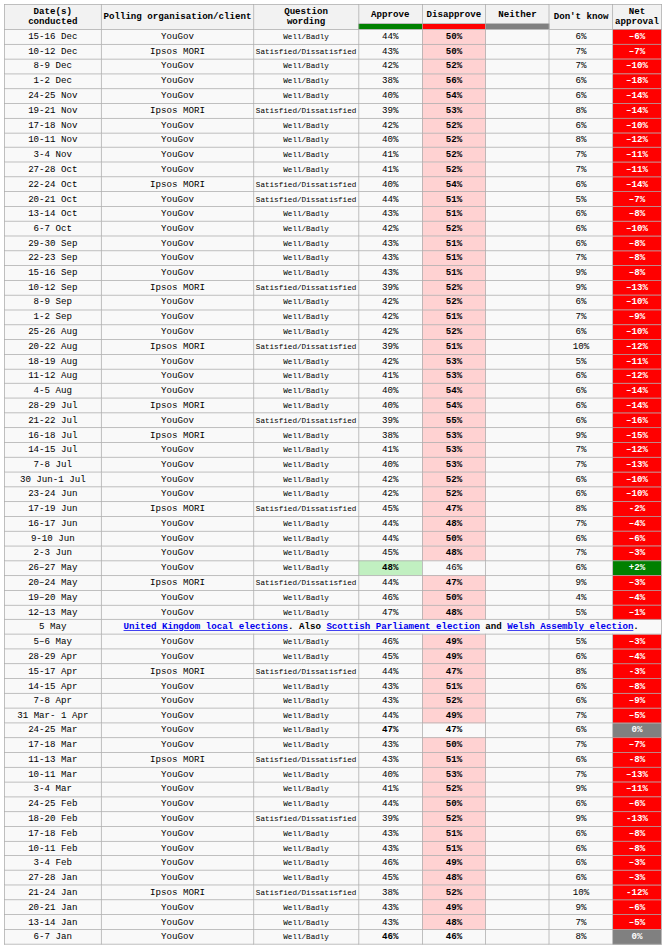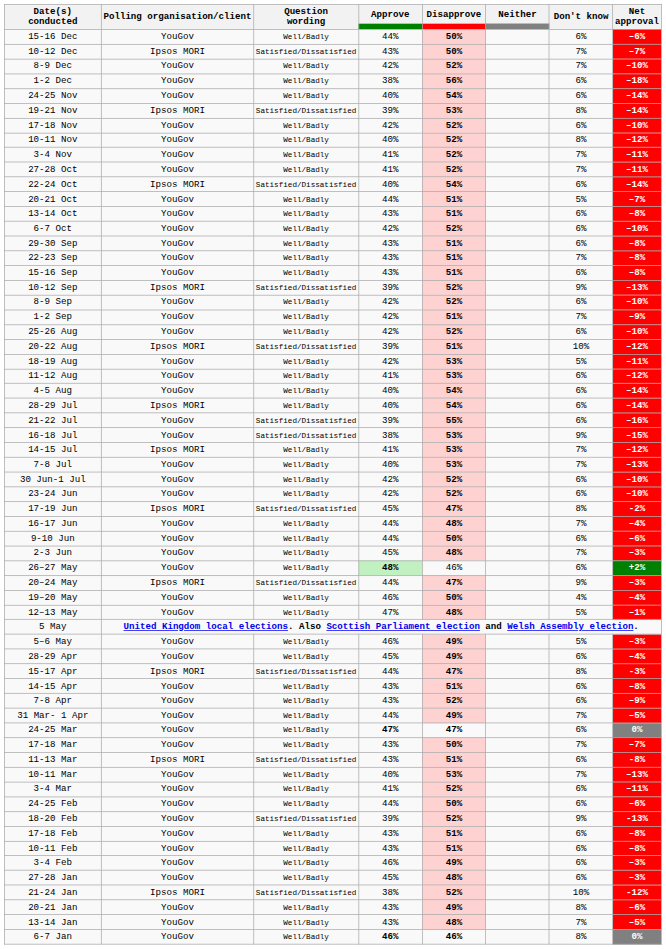 <table class="wikitable collapsible sortable" style="text-align:center;font-size:95%;line-height:14px;">
 <tr>
 <th style="width:125px;" rowspan="2">Date(s)<br>conducted</th>
 <th style="width:200px;" rowspan="2">Polling organisation/client</th>
 <th style="width:120px;" rowspan="2">Question<br>wording</th>
 <th class="unsortable" style="width:80px;">Approve</th>
 <th class="unsortable" style="width: 80px;">Disapprove</th>
 <th class="unsortable" style="width:80px;">Neither</th>
 <th class="unsortable" style="width:80px;" rowspan="2">Don't know</th>
 <th class="unsortable" style="width:20px;" rowspan="2">Net approval</th>
 </tr>
 <tr>
 <th class="unsortable" style="background:green;width:60px;"></th>
 <th class="unsortable" style="background:red;width:60px;"></th>
 <th class="unsortable" style="background:grey;width:60px;"></th>
 </tr>
 <tr>
 <td>15-16 Dec</td>
 <td>YouGov</td>
 <td><small>Well/Badly</small></td>
 <td>44%</td>
 <td style="background:#FFD2D2"><strong>50%</strong></td>
 <td></td>
 <td>6%</td>
 <td style="background:red;color:white;"><strong>–6%</strong></td>
 </tr>
 <tr>
 <td>10-12 Dec</td>
 <td>Ipsos MORI</td>
 <td><small>Satisfied/Dissatisfied</small></td>
 <td>43%</td>
 <td style="background:#FFD2D2"><strong>50%</strong></td>
 <td></td>
 <td>7%</td>
 <td style="background:red;color:white;"><strong>–7%</strong></td>
 </tr>
 <tr>
 <td>8-9 Dec</td>
 <td>YouGov</td>
 <td><small>Well/Badly</small></td>
 <td>42%</td>
 <td style="background:#FFD2D2"><strong>52%</strong></td>
 <td></td>
 <td>7%</td>
 <td style="background:red;color:white;"><strong>–10%</strong></td>
 </tr>
 <tr>
 <td>1-2 Dec</td>
 <td>YouGov</td>
 <td><small>Well/Badly</small></td>
 <td>38%</td>
 <td style="background:#FFD2D2"><strong>56%</strong></td>
 <td></td>
 <td>6%</td>
 <td style="background:red;color:white;"><strong>–18%</strong></td>
 </tr>
 <tr>
 <td>24-25 Nov</td>
 <td>YouGov</td>
 <td><small>Well/Badly</small></td>
 <td>40%</td>
 <td style="background:#FFD2D2"><strong>54%</strong></td>
 <td></td>
 <td>6%</td>
 <td style="background:red;color:white;"><strong>–14%</strong></td>
 </tr>
 <tr>
 <td>19-21 Nov</td>
 <td>Ipsos MORI</td>
 <td><small>Satisfied/Dissatisfied</small></td>
 <td>39%</td>
 <td style="background:#FFD2D2"><strong>53%</strong></td>
 <td></td>
 <td>8%</td>
 <td style="background:red;color:white;"><strong>–14%</strong></td>
 </tr>
 <tr>
 <td>17-18 Nov</td>
 <td>YouGov</td>
 <td><small>Well/Badly</small></td>
 <td>42%</td>
 <td style="background:#FFD2D2"><strong>52%</strong></td>
 <td></td>
 <td>6%</td>
 <td style="background:red;color:white;"><strong>–10%</strong></td>
 </tr>
 <tr>
 <td>10-11 Nov</td>
 <td>YouGov</td>
 <td><small>Well/Badly</small></td>
 <td>40%</td>
 <td style="background:#FFD2D2"><strong>52%</strong></td>
 <td></td>
 <td>8%</td>
 <td style="background:red;color:white;"><strong>–12%</strong></td>
 </tr>
 <tr>
 <td>3-4 Nov</td>
 <td>YouGov</td>
 <td><small>Well/Badly</small></td>
 <td>41%</td>
 <td style="background:#FFD2D2"><strong>52%</strong></td>
 <td></td>
 <td>7%</td>
 <td style="background:red;color:white;"><strong>–11%</strong></td>
 </tr>
 <tr>
 <td>27-28 Oct</td>
 <td>YouGov</td>
 <td><small>Well/Badly</small></td>
 <td>41%</td>
 <td style="background:#FFD2D2"><strong>52%</strong></td>
 <td></td>
 <td>7%</td>
 <td style="background:red;color:white;"><strong>–11%</strong></td>
 </tr>
 <tr>
 <td>22-24 Oct</td>
 <td>Ipsos MORI</td>
 <td><small>Satisfied/Dissatisfied</small></td>
 <td>40%</td>
 <td style="background:#FFD2D2"><strong>54%</strong></td>
 <td></td>
 <td>6%</td>
 <td style="background:red;color:white;"><strong>–14%</strong></td>
 </tr>
 <tr>
 <td>20-21 Oct</td>
 <td>YouGov</td>
-<td><small>Satisfied/Dissatisfied</small></td>
+<td><small>Well/Badly</small></td>
 <td>44%</td>
 <td style="background:#FFD2D2"><strong>51%</strong></td>
 <td></td>
 <td>5%</td>
 <td style="background:red;color:white;"><strong>–7%</strong></td>
 </tr>
 <tr>
 <td>13-14 Oct</td>
 <td>YouGov</td>
 <td><small>Well/Badly</small></td>
 <td>43%</td>
 <td style="background:#FFD2D2"><strong>51%</strong></td>
 <td></td>
 <td>6%</td>
 <td style="background:red;color:white;"><strong>–8%</strong></td>
 </tr>
 <tr>
 <td>6-7 Oct</td>
 <td>YouGov</td>
 <td><small>Well/Badly</small></td>
 <td>42%</td>
 <td style="background:#FFD2D2"><strong>52%</strong></td>
 <td></td>
 <td>6%</td>
 <td style="background:red;color:white;"><strong>–10%</strong></td>
 </tr>
 <tr>
 <td>29-30 Sep</td>
 <td>YouGov</td>
 <td><small>Well/Badly</small></td>
 <td>43%</td>
 <td style="background:#FFD2D2"><strong>51%</strong></td>
 <td></td>
 <td>6%</td>
 <td style="background:red;color:white;"><strong>–8%</strong></td>
 </tr>
 <tr>
 <td>22-23 Sep</td>
 <td>YouGov</td>
 <td><small>Well/Badly</small></td>
 <td>43%</td>
 <td style="background:#FFD2D2"><strong>51%</strong></td>
 <td></td>
 <td>7%</td>
 <td style="background:red;color:white;"><strong>–8%</strong></td>
 </tr>
 <tr>
 <td>15-16 Sep</td>
 <td>YouGov</td>
 <td><small>Well/Badly</small></td>
 <td>43%</td>
 <td style="background:#FFD2D2"><strong>51%</strong></td>
 <td></td>
-<td>9%</td>
+<td>6%</td>
 <td style="background:red;color:white;"><strong>–8%</strong></td>
 </tr>
 <tr>
 <td>10-12 Sep</td>
 <td>Ipsos MORI</td>
 <td><small>Satisfied/Dissatisfied</small></td>
 <td>39%</td>
 <td style="background:#FFD2D2"><strong>52%</strong></td>
 <td></td>
 <td>9%</td>
 <td style="background:red;color:white;"><strong>–13%</strong></td>
 </tr>
 <tr>
 <td>8-9 Sep</td>
 <td>YouGov</td>
 <td><small>Well/Badly</small></td>
 <td>42%</td>
 <td style="background:#FFD2D2"><strong>52%</strong></td>
 <td></td>
 <td>6%</td>
 <td style="background:red;color:white;"><strong>–10%</strong></td>
 </tr>
 <tr>
 <td>1-2 Sep</td>
 <td>YouGov</td>
 <td><small>Well/Badly</small></td>
 <td>42%</td>
 <td style="background:#FFD2D2"><strong>51%</strong></td>
 <td></td>
 <td>7%</td>
 <td style="background:red;color:white;"><strong>–9%</strong></td>
 </tr>
 <tr>
 <td>25-26 Aug</td>
 <td>YouGov</td>
 <td><small>Well/Badly</small></td>
 <td>42%</td>
 <td style="background:#FFD2D2"><strong>52%</strong></td>
 <td></td>
 <td>6%</td>
 <td style="background:red;color:white;"><strong>–10%</strong></td>
 </tr>
 <tr>
 <td>20-22 Aug</td>
 <td>Ipsos MORI</td>
 <td><small>Satisfied/Dissatisfied</small></td>
 <td>39%</td>
 <td style="background:#FFD2D2"><strong>51%</strong></td>
 <td></td>
 <td>10%</td>
 <td style="background:red;color:white;"><strong>–12%</strong></td>
 </tr>
 <tr>
 <td>18-19 Aug</td>
 <td>YouGov</td>
 <td><small>Well/Badly</small></td>
 <td>42%</td>
 <td style="background:#FFD2D2"><strong>53%</strong></td>
 <td></td>
 <td>5%</td>
 <td style="background:red;color:white;"><strong>–11%</strong></td>
 </tr>
 <tr>
 <td>11-12 Aug</td>
 <td>YouGov</td>
 <td><small>Well/Badly</small></td>
 <td>41%</td>
 <td style="background:#FFD2D2"><strong>53%</strong></td>
 <td></td>
 <td>6%</td>
 <td style="background:red;color:white;"><strong>–12%</strong></td>
 </tr>
 <tr>
 <td>4-5 Aug</td>
 <td>YouGov</td>
 <td><small>Well/Badly</small></td>
 <td>40%</td>
 <td style="background:#FFD2D2"><strong>54%</strong></td>
 <td></td>
 <td>6%</td>
 <td style="background:red;color:white;"><strong>–14%</strong></td>
 </tr>
 <tr>
 <td>28-29 Jul</td>
 <td>Ipsos MORI</td>
 <td><small>Well/Badly</small></td>
 <td>40%</td>
 <td style="background:#FFD2D2"><strong>54%</strong></td>
 <td></td>
 <td>6%</td>
 <td style="background:red;color:white;"><strong>–14%</strong></td>
 </tr>
 <tr>
 <td>21-22 Jul</td>
 <td>YouGov</td>
 <td><small>Satisfied/Dissatisfied</small></td>
 <td>39%</td>
 <td style="background:#FFD2D2"><strong>55%</strong></td>
 <td></td>
 <td>6%</td>
 <td style="background:red;color:white;"><strong>–16%</strong></td>
 </tr>
 <tr>
 <td>16-18 Jul</td>
-<td>Ipsos MORI</td>
-<td><small>Well/Badly</small></td>
+<td>YouGov</td>
+<td><small>Satisfied/Dissatisfied</small></td>
 <td>38%</td>
 <td style="background:#FFD2D2"><strong>53%</strong></td>
 <td></td>
 <td>9%</td>
 <td style="background:red;color:white;"><strong>–15%</strong></td>
 </tr>
 <tr>
 <td>14-15 Jul</td>
-<td>YouGov</td>
+<td>Ipsos MORI</td>
 <td><small>Well/Badly</small></td>
 <td>41%</td>
 <td style="background:#FFD2D2"><strong>53%</strong></td>
 <td></td>
 <td>7%</td>
 <td style="background:red;color:white;"><strong>–12%</strong></td>
 </tr>
 <tr>
 <td>7-8 Jul</td>
 <td>YouGov</td>
 <td><small>Well/Badly</small></td>
 <td>40%</td>
 <td style="background:#FFD2D2"><strong>53%</strong></td>
 <td></td>
 <td>7%</td>
 <td style="background:red;color:white;"><strong>–13%</strong></td>
 </tr>
 <tr>
 <td>30 Jun-1 Jul</td>
 <td>YouGov</td>
 <td><small>Well/Badly</small></td>
 <td>42%</td>
 <td style="background:#FFD2D2"><strong>52%</strong></td>
 <td></td>
 <td>6%</td>
 <td style="background:red;color:white;"><strong>–10%</strong></td>
 </tr>
 <tr>
 <td>23-24 Jun</td>
 <td>YouGov</td>
 <td><small>Well/Badly</small></td>
 <td>42%</td>
 <td style="background:#FFD2D2"><strong>52%</strong></td>
 <td></td>
 <td>6%</td>
 <td style="background:red;color:white;"><strong>–10%</strong></td>
 </tr>
 <tr>
 <td>17-19 Jun</td>
 <td>Ipsos MORI</td>
 <td><small>Satisfied/Dissatisfied</small></td>
 <td>45%</td>
 <td style="background:#FFD2D2"><strong>47%</strong></td>
 <td></td>
 <td>8%</td>
 <td style="background:red;color:white;"><strong>-2%</strong></td>
 </tr>
 <tr>
 <td>16-17 Jun</td>
 <td>YouGov</td>
 <td><small>Well/Badly</small></td>
 <td>44%</td>
 <td style="background:#FFD2D2"><strong>48%</strong></td>
 <td></td>
 <td>7%</td>
 <td style="background:red;color:white;"><strong>–4%</strong></td>
 </tr>
 <tr>
 <td>9-10 Jun</td>
 <td>YouGov</td>
 <td><small>Well/Badly</small></td>
 <td>44%</td>
 <td style="background:#FFD2D2"><strong>50%</strong></td>
 <td></td>
 <td>6%</td>
 <td style="background:red;color:white;"><strong>–6%</strong></td>
 </tr>
 <tr>
 <td>2-3 Jun</td>
 <td>YouGov</td>
 <td><small>Well/Badly</small></td>
 <td>45%</td>
 <td style="background:#FFD2D2"><strong>48%</strong></td>
 <td></td>
 <td>7%</td>
 <td style="background:red;color:white;"><strong>–3%</strong></td>
 </tr>
 <tr>
 <td>26–27 May</td>
 <td>YouGov</td>
 <td><small>Well/Badly</small></td>
 <td style="background:#C1F0C1"><strong>48%</strong></td>
 <td>46%</td>
 <td></td>
 <td>6%</td>
 <td style="background:green;color:white;"><strong>+2%</strong></td>
 </tr>
 <tr>
 <td>20–24 May</td>
 <td>Ipsos MORI</td>
 <td><small>Satisfied/Dissatisfied</small></td>
 <td>44%</td>
 <td style="background:#FFD2D2"><strong>47%</strong></td>
 <td></td>
 <td>9%</td>
 <td style="background:red;color:white;"><strong>–3%</strong></td>
 </tr>
 <tr>
 <td>19–20 May</td>
 <td>YouGov</td>
 <td><small>Well/Badly</small></td>
 <td>46%</td>
 <td style="background:#FFD2D2"><strong>50%</strong></td>
 <td></td>
 <td>4%</td>
 <td style="background:red;color:white;"><strong>–4%</strong></td>
 </tr>
 <tr>
 <td>12–13 May</td>
 <td>YouGov</td>
 <td><small>Well/Badly</small></td>
 <td>47%</td>
 <td style="background:#FFD2D2"><strong>48%</strong></td>
 <td></td>
 <td>5%</td>
 <td style="background:red;color:white;"><strong>–1%</strong></td>
 </tr>
 <tr>
 <td>5 May</td>
 <td colspan="7"><strong><a href='#'>United Kingdom local elections</a>. Also <a href='#'>Scottish Parliament election</a> and <a href='#'>Welsh Assembly election</a>.</strong></td>
 </tr>
 <tr>
 <td>5–6 May</td>
 <td>YouGov</td>
 <td><small>Well/Badly</small></td>
 <td>46%</td>
 <td style="background:#FFD2D2"><strong>49%</strong></td>
 <td></td>
 <td>5%</td>
 <td style="background:red;color:white;"><strong>–3%</strong></td>
 </tr>
 <tr>
 <td>28-29 Apr</td>
 <td>YouGov</td>
 <td><small>Well/Badly</small></td>
 <td>45%</td>
 <td style="background:#FFD2D2"><strong>49%</strong></td>
 <td></td>
 <td>6%</td>
 <td style="background:red;color:white;"><strong>–4%</strong></td>
 </tr>
 <tr>
 <td>15-17 Apr</td>
 <td>Ipsos MORI</td>
 <td><small>Satisfied/Dissatisfied</small></td>
 <td>44%</td>
 <td style="background:#FFD2D2"><strong>47%</strong></td>
 <td></td>
 <td>8%</td>
 <td style="background:red;color:white;"><strong>-3%</strong></td>
 </tr>
 <tr>
 <td>14-15 Apr</td>
 <td>YouGov</td>
 <td><small>Well/Badly</small></td>
 <td>43%</td>
 <td style="background:#FFD2D2"><strong>51%</strong></td>
 <td></td>
 <td>6%</td>
 <td style="background:red;color:white;"><strong>–8%</strong></td>
 </tr>
 <tr>
 <td>7-8 Apr</td>
 <td>YouGov</td>
 <td><small>Well/Badly</small></td>
 <td>43%</td>
 <td style="background:#FFD2D2"><strong>52%</strong></td>
 <td></td>
 <td>6%</td>
 <td style="background:red;color:white;"><strong>–9%</strong></td>
 </tr>
 <tr>
 <td>31 Mar- 1 Apr</td>
 <td>YouGov</td>
 <td><small>Well/Badly</small></td>
 <td>44%</td>
 <td style="background:#FFD2D2"><strong>49%</strong></td>
 <td></td>
 <td>7%</td>
 <td style="background:red;color:white;"><strong>–5%</strong></td>
 </tr>
 <tr>
 <td>24-25 Mar</td>
 <td>YouGov</td>
 <td><small>Well/Badly</small></td>
 <td><strong>47%</strong></td>
 <td><strong>47%</strong></td>
 <td></td>
 <td>6%</td>
 <td style="background:grey;color:white;"><strong>0%</strong></td>
 </tr>
 <tr>
 <td>17-18 Mar</td>
 <td>YouGov</td>
 <td><small>Well/Badly</small></td>
 <td>43%</td>
 <td style="background:#FFD2D2"><strong>50%</strong></td>
 <td></td>
 <td>7%</td>
 <td style="background:red;color:white;"><strong>–7%</strong></td>
 </tr>
 <tr>
 <td>11-13 Mar</td>
 <td>Ipsos MORI</td>
 <td><small>Satisfied/Dissatisfied</small></td>
 <td>43%</td>
 <td style="background:#FFD2D2"><strong>51%</strong></td>
 <td></td>
 <td>6%</td>
 <td style="background:red;color:white;"><strong>-8%</strong></td>
 </tr>
 <tr>
 <td>10-11 Mar</td>
 <td>YouGov</td>
 <td><small>Well/Badly</small></td>
 <td>40%</td>
 <td style="background:#FFD2D2"><strong>53%</strong></td>
 <td></td>
 <td>7%</td>
 <td style="background:red;color:white;"><strong>–13%</strong></td>
 </tr>
 <tr>
 <td>3-4 Mar</td>
 <td>YouGov</td>
 <td><small>Well/Badly</small></td>
 <td>41%</td>
 <td style="background:#FFD2D2"><strong>52%</strong></td>
 <td></td>
-<td>9%</td>
+<td>6%</td>
 <td style="background:red;color:white;"><strong>–11%</strong></td>
 </tr>
 <tr>
 <td>24-25 Feb</td>
 <td>YouGov</td>
 <td><small>Well/Badly</small></td>
 <td>44%</td>
 <td style="background:#FFD2D2"><strong>50%</strong></td>
 <td></td>
 <td>6%</td>
 <td style="background:red;color:white;"><strong>–6%</strong></td>
 </tr>
 <tr>
 <td>18-20 Feb</td>
 <td>YouGov</td>
 <td><small>Satisfied/Dissatisfied</small></td>
 <td>39%</td>
 <td style="background:#FFD2D2"><strong>52%</strong></td>
 <td></td>
 <td>9%</td>
 <td style="background:red;color:white;"><strong>-13%</strong></td>
 </tr>
 <tr>
 <td>17-18 Feb</td>
 <td>YouGov</td>
 <td><small>Well/Badly</small></td>
 <td>43%</td>
 <td style="background:#FFD2D2"><strong>51%</strong></td>
 <td></td>
 <td>6%</td>
 <td style="background:red;color:white;"><strong>–8%</strong></td>
 </tr>
 <tr>
 <td>10-11 Feb</td>
 <td>YouGov</td>
 <td><small>Well/Badly</small></td>
 <td>43%</td>
 <td style="background:#FFD2D2"><strong>51%</strong></td>
 <td></td>
 <td>6%</td>
 <td style="background:red;color:white;"><strong>–8%</strong></td>
 </tr>
 <tr>
 <td>3-4 Feb</td>
 <td>YouGov</td>
 <td><small>Well/Badly</small></td>
 <td>46%</td>
 <td style="background:#FFD2D2"><strong>49%</strong></td>
 <td></td>
 <td>6%</td>
 <td style="background:red;color:white;"><strong>–3%</strong></td>
 </tr>
 <tr>
 <td>27-28 Jan</td>
 <td>YouGov</td>
 <td><small>Well/Badly</small></td>
 <td>45%</td>
 <td style="background:#FFD2D2"><strong>48%</strong></td>
 <td></td>
 <td>6%</td>
 <td style="background:red;color:white;"><strong>–3%</strong></td>
 </tr>
 <tr>
 <td>21-24 Jan</td>
 <td>Ipsos MORI</td>
 <td><small>Satisfied/Dissatisfied</small></td>
 <td>38%</td>
 <td style="background:#FFD2D2"><strong>52%</strong></td>
 <td></td>
 <td>10%</td>
 <td style="background:red;color:white;"><strong>-12%</strong></td>
 </tr>
 <tr>
 <td>20-21 Jan</td>
 <td>YouGov</td>
 <td><small>Well/Badly</small></td>
 <td>43%</td>
 <td style="background:#FFD2D2"><strong>49%</strong></td>
 <td></td>
-<td>9%</td>
+<td>8%</td>
 <td style="background:red;color:white;"><strong>–6%</strong></td>
 </tr>
 <tr>
 <td>13-14 Jan</td>
 <td>YouGov</td>
 <td><small>Well/Badly</small></td>
 <td>43%</td>
 <td style="background:#FFD2D2"><strong>48%</strong></td>
 <td></td>
 <td>7%</td>
 <td style="background:red;color:white;"><strong>–5%</strong></td>
 </tr>
 <tr>
 <td>6-7 Jan</td>
 <td>YouGov</td>
 <td><small>Well/Badly</small></td>
 <td><strong>46%</strong></td>
 <td><strong>46%</strong></td>
 <td></td>
 <td>8%</td>
 <td style="background:grey;color:white;"><strong>0%</strong></td>
 </tr>
 </table>
